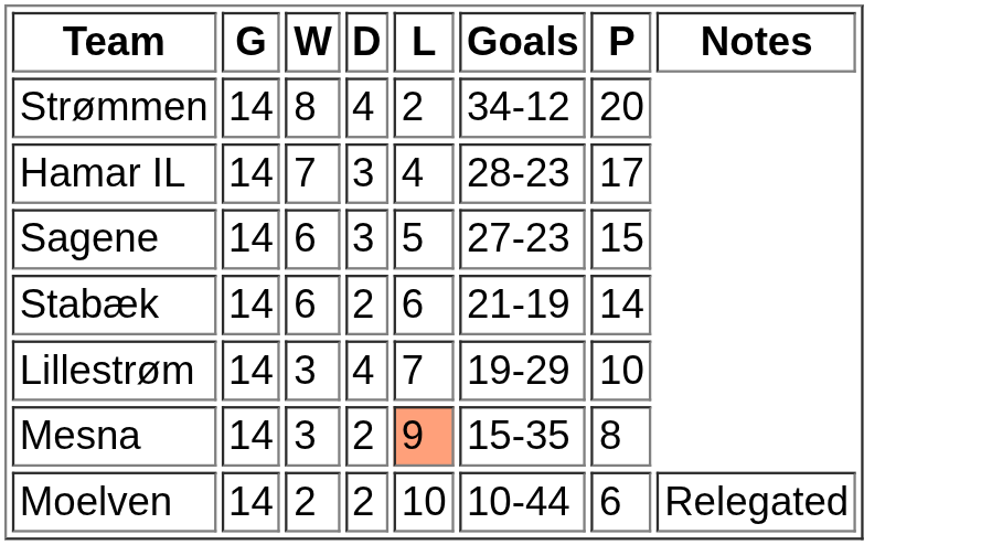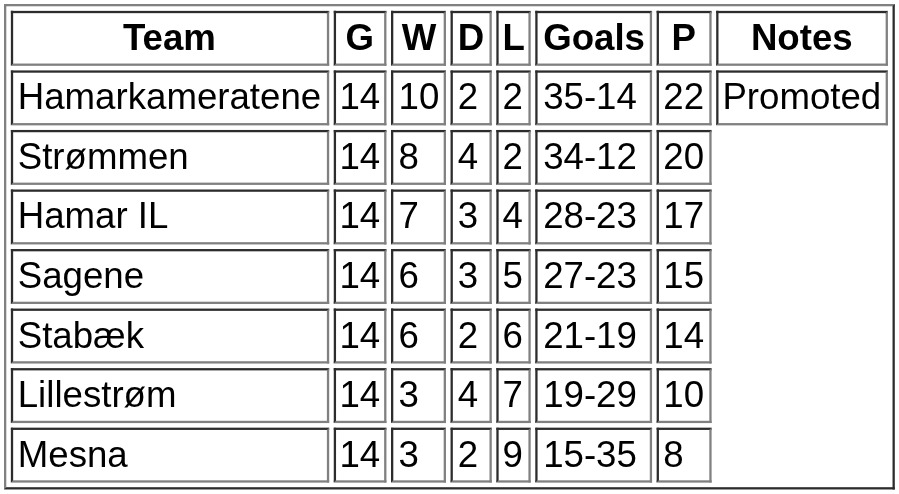 <table border="1" cellpadding="2">
 <tr>
 <th>Team</th>
 <th>G</th>
 <th>W</th>
 <th>D</th>
 <th>L</th>
 <th>Goals</th>
 <th>P</th>
 <th>Notes</th>
+</tr>
+<tr>
+<td>Hamarkameratene</td>
+<td>14</td>
+<td>10</td>
+<td>2</td>
+<td>2</td>
+<td>35-14</td>
+<td>22</td>
+<td>Promoted</td>
 </tr>
 <tr>
 <td>Strømmen</td>
 <td>14</td>
 <td>8</td>
 <td>4</td>
 <td>2</td>
 <td>34-12</td>
 <td>20</td>
 </tr>
 <tr>
 <td>Hamar IL</td>
 <td>14</td>
 <td>7</td>
 <td>3</td>
 <td>4</td>
 <td>28-23</td>
 <td>17</td>
 </tr>
 <tr>
 <td>Sagene</td>
 <td>14</td>
 <td>6</td>
 <td>3</td>
 <td>5</td>
 <td>27-23</td>
 <td>15</td>
 </tr>
 <tr>
 <td>Stabæk</td>
 <td>14</td>
 <td>6</td>
 <td>2</td>
 <td>6</td>
 <td>21-19</td>
 <td>14</td>
 </tr>
 <tr>
 <td>Lillestrøm</td>
 <td>14</td>
 <td>3</td>
 <td>4</td>
 <td>7</td>
 <td>19-29</td>
 <td>10</td>
 </tr>
 <tr>
 <td>Mesna</td>
 <td>14</td>
 <td>3</td>
 <td>2</td>
-<td style="background: lightsalmon;">9</td>
+<td>9</td>
 <td>15-35</td>
 <td>8</td>
 </tr>
-<tr>
-<td>Moelven</td>
-<td>14</td>
-<td>2</td>
-<td>2</td>
-<td>10</td>
-<td>10-44</td>
-<td>6</td>
-<td>Relegated</td>
-</tr>
 </table>
